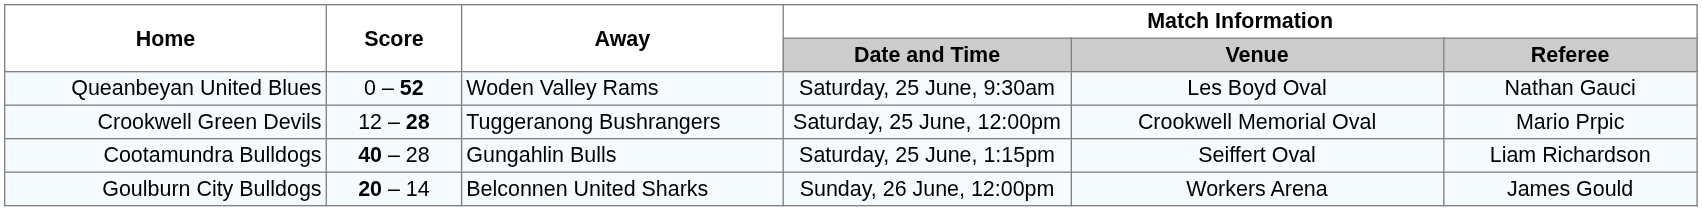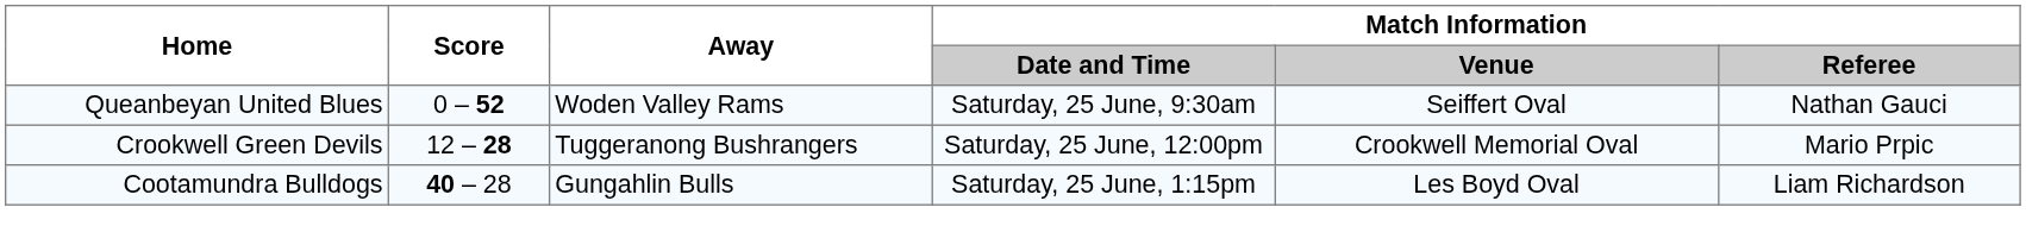 <table border="1" cellpadding="3" cellspacing="0" width="100%" style="border-collapse:collapse;  text-align:center;">
 <tr>
 <th rowspan="2" width="19%">Home</th>
 <th rowspan="2" width="8%">Score</th>
 <th rowspan="2" width="19%">Away</th>
 <th colspan="3">Match Information</th>
 </tr>
 <tr style="background:#CCCCCC">
 <th width="17%">Date and Time</th>
 <th width="22%">Venue</th>
 <th width="50%">Referee</th>
 </tr>
 <tr style="text-align:center; background:#f5faff;">
 <td align="right">Queanbeyan United Blues </td>
 <td>0 – <strong>52</strong></td>
 <td align="left"> Woden Valley Rams</td>
 <td>Saturday, 25 June, 9:30am</td>
-<td>Les Boyd Oval</td>
+<td>Seiffert Oval</td>
 <td>Nathan Gauci</td>
 </tr>
 <tr style="text-align:center; background:#f5faff;">
 <td align="right">Crookwell Green Devils </td>
 <td>12 – <strong>28</strong></td>
 <td align="left"> Tuggeranong Bushrangers</td>
 <td>Saturday, 25 June, 12:00pm</td>
 <td>Crookwell Memorial Oval</td>
 <td>Mario Prpic</td>
 </tr>
 <tr style="text-align:center; background:#f5faff;">
 <td align="right">Cootamundra Bulldogs </td>
 <td><strong>40</strong> – 28</td>
 <td align="left"> Gungahlin Bulls</td>
 <td>Saturday, 25 June, 1:15pm</td>
-<td>Seiffert Oval</td>
+<td>Les Boyd Oval</td>
 <td>Liam Richardson</td>
 </tr>
-<tr style="text-align:center; background:#f5faff;">
-<td align="right">Goulburn City Bulldogs </td>
-<td><strong>20</strong> – 14</td>
-<td align="left"> Belconnen United Sharks</td>
-<td>Sunday, 26 June, 12:00pm</td>
-<td>Workers Arena</td>
-<td>James Gould</td>
-</tr>
 </table>
